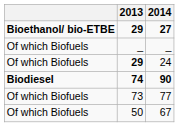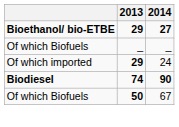 <table class="wikitable" style="text-align: right">
 <tr>
 <th></th>
 <th>2013</th>
 <th>2014</th>
 </tr>
 <tr>
 <td align="left"><strong>Bioethanol/ bio-ETBE</strong></td>
 <td><strong>29</strong></td>
 <td><strong>27</strong></td>
 </tr>
 <tr>
 <td align="left">Of which Biofuels</td>
 <td>_</td>
 <td>_</td>
 </tr>
 <tr>
-<td align="left">Of which Biofuels</td>
+<td align="left">Of which imported</td>
 <td><strong>29</strong></td>
 <td>24</td>
 </tr>
 <tr>
 <td align="left"><strong>Biodiesel</strong></td>
 <td><strong>74</strong></td>
 <td><strong>90</strong></td>
 </tr>
 <tr>
 <td align="left">Of which Biofuels</td>
-<td>73</td>
-<td>77</td>
-</tr>
-<tr>
-<td align="left">Of which Biofuels</td>
-<td>50</td>
+<td><strong>50</strong></td>
 <td>67</td>
 </tr>
 </table>
